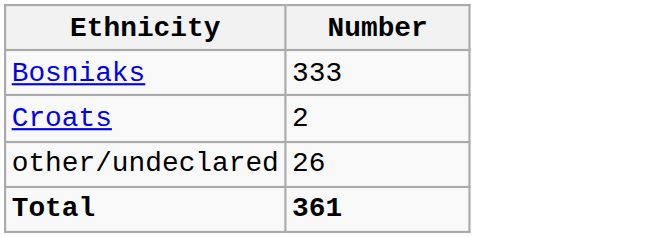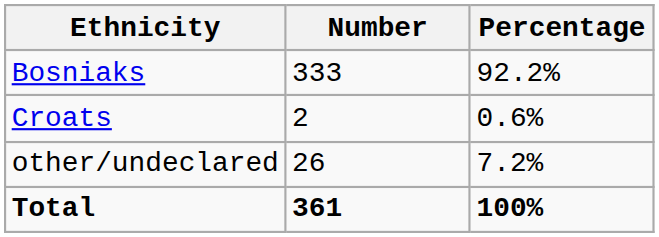 <table class="wikitable">
 <tr>
 <th width="100px">Ethnicity</th>
 <th width="80px">Number</th>
+<th width="80px">Percentage</th>
 </tr>
 <tr>
 <td><a href='#'>Bosniaks</a></td>
 <td>333</td>
+<td>92.2%</td>
 </tr>
 <tr>
 <td><a href='#'>Croats</a></td>
 <td>2</td>
+<td>0.6%</td>
 </tr>
 <tr>
 <td>other/undeclared</td>
 <td>26</td>
+<td>7.2%</td>
 </tr>
 <tr>
 <td><strong>Total</strong></td>
 <td><strong>361</strong></td>
+<td><strong>100%</strong></td>
 </tr>
 </table>
